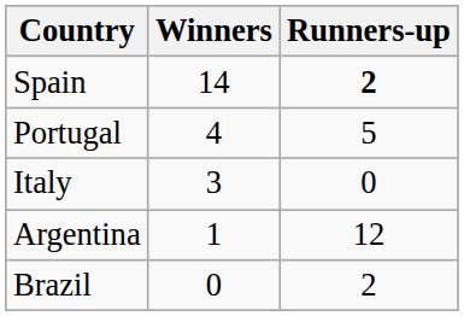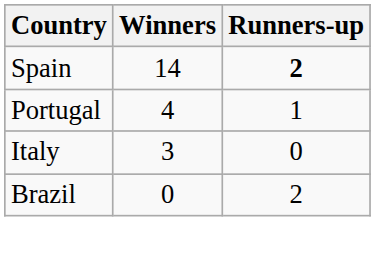 <table class="wikitable">
 <tr>
 <th>Country</th>
 <th>Winners</th>
 <th>Runners-up</th>
 </tr>
 <tr>
 <td> Spain</td>
 <td align=center>14</td>
 <td align=center><strong>2</strong></td>
 </tr>
 <tr>
 <td> Portugal</td>
 <td align=center>4</td>
-<td align=center>5</td>
+<td align=center>1</td>
 </tr>
 <tr>
 <td> Italy</td>
 <td align=center>3</td>
 <td align=center>0</td>
 </tr>
 <tr>
-<td> Argentina</td>
-<td align=center>1</td>
-<td align=center>12</td>
-</tr>
-<tr>
 <td> Brazil</td>
 <td align=center>0</td>
 <td align=center>2</td>
 </tr>
 </table>
